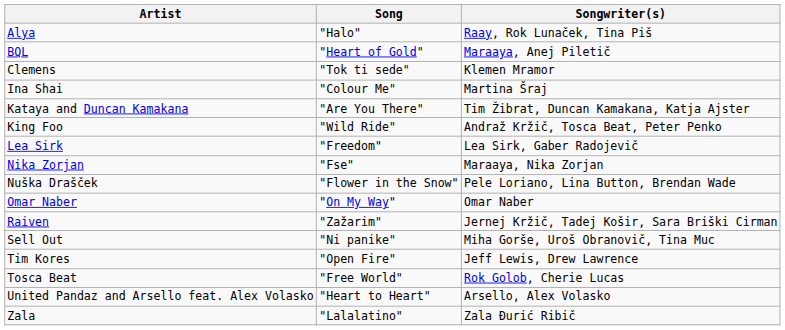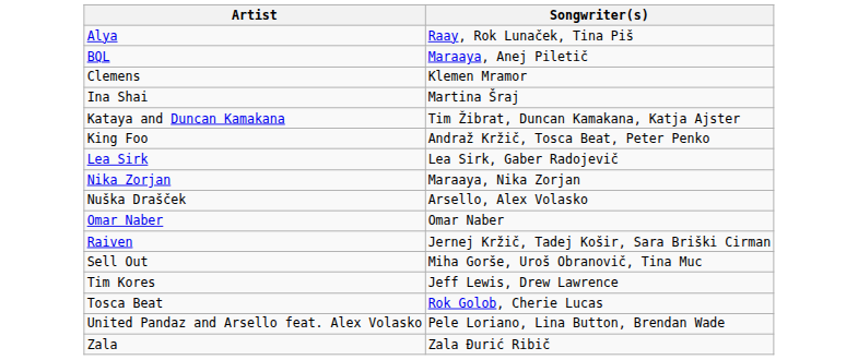 <table class="sortable wikitable" style="margin: 1em auto 1em auto">
 <tr>
 <th>Artist</th>
-<th>Song</th>
 <th>Songwriter(s)</th>
 </tr>
 <tr>
 <td><a href='#'>Alya</a></td>
-<td>"Halo"</td>
 <td><a href='#'>Raay</a>, Rok Lunaček, Tina Piš</td>
 </tr>
 <tr>
 <td><a href='#'>BQL</a></td>
-<td>"<a href='#'>Heart of Gold</a>"</td>
 <td><a href='#'>Maraaya</a>, Anej Piletič</td>
 </tr>
 <tr>
 <td>Clemens</td>
-<td>"Tok ti sede"</td>
 <td>Klemen Mramor</td>
 </tr>
 <tr>
 <td>Ina Shai</td>
-<td>"Colour Me"</td>
 <td>Martina Šraj</td>
 </tr>
 <tr>
 <td>Kataya and <a href='#'>Duncan Kamakana</a></td>
-<td>"Are You There"</td>
 <td>Tim Žibrat, Duncan Kamakana, Katja Ajster</td>
 </tr>
 <tr>
 <td>King Foo</td>
-<td>"Wild Ride"</td>
 <td>Andraž Kržič, Tosca Beat, Peter Penko</td>
 </tr>
 <tr>
 <td><a href='#'>Lea Sirk</a></td>
-<td>"Freedom"</td>
 <td>Lea Sirk, Gaber Radojevič</td>
 </tr>
 <tr>
 <td><a href='#'>Nika Zorjan</a></td>
-<td>"Fse"</td>
 <td>Maraaya, Nika Zorjan</td>
 </tr>
 <tr>
 <td>Nuška Drašček</td>
-<td>"Flower in the Snow"</td>
-<td>Pele Loriano, Lina Button, Brendan Wade</td>
+<td>Arsello, Alex Volasko</td>
 </tr>
 <tr>
 <td><a href='#'>Omar Naber</a></td>
-<td>"<a href='#'>On My Way</a>"</td>
 <td>Omar Naber</td>
 </tr>
 <tr>
 <td><a href='#'>Raiven</a></td>
-<td>"Zažarim"</td>
 <td>Jernej Kržič, Tadej Košir, Sara Briški Cirman</td>
 </tr>
 <tr>
 <td>Sell Out</td>
-<td>"Ni panike"</td>
 <td>Miha Gorše, Uroš Obranovič, Tina Muc</td>
 </tr>
 <tr>
 <td>Tim Kores</td>
-<td>"Open Fire"</td>
 <td>Jeff Lewis, Drew Lawrence</td>
 </tr>
 <tr>
 <td>Tosca Beat</td>
-<td>"Free World"</td>
 <td><a href='#'>Rok Golob</a>, Cherie Lucas</td>
 </tr>
 <tr>
 <td>United Pandaz and Arsello feat. Alex Volasko</td>
-<td>"Heart to Heart"</td>
-<td>Arsello, Alex Volasko</td>
+<td>Pele Loriano, Lina Button, Brendan Wade</td>
 </tr>
 <tr>
 <td>Zala</td>
-<td>"Lalalatino"</td>
 <td>Zala Đurić Ribič</td>
 </tr>
 </table>
